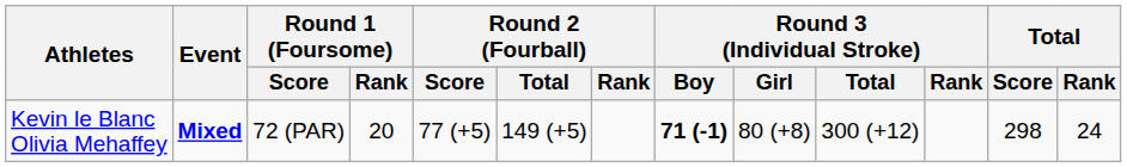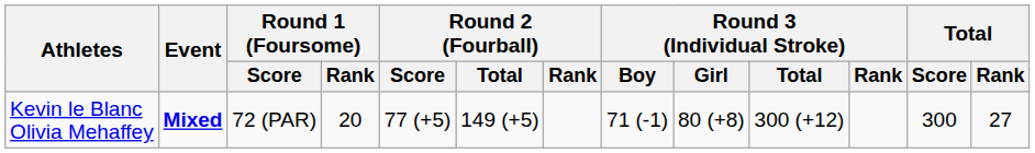 <table class="wikitable" style="font-size:90%">
 <tr>
 <th rowspan="2">Athletes</th>
 <th rowspan="2">Event</th>
 <th colspan="2">Round 1<br>(Foursome)</th>
 <th colspan="3">Round 2<br>(Fourball)</th>
 <th colspan="4">Round 3<br>(Individual Stroke)</th>
 <th colspan="2">Total</th>
 </tr>
 <tr style="font-size:95%">
 <th>Score</th>
 <th>Rank</th>
 <th>Score</th>
 <th>Total</th>
 <th>Rank</th>
 <th>Boy</th>
 <th>Girl</th>
 <th>Total</th>
 <th>Rank</th>
 <th>Score</th>
 <th>Rank</th>
 </tr>
 <tr align=center>
 <td align=left><a href='#'>Kevin le Blanc</a><br><a href='#'>Olivia Mehaffey</a></td>
 <td align=left><strong><a href='#'>Mixed</a></strong></td>
 <td>72 (PAR)</td>
 <td>20</td>
 <td>77 (+5)</td>
 <td>149 (+5)</td>
 <td></td>
-<td><strong>71 (-1)</strong></td>
+<td>71 (-1)</td>
 <td>80 (+8)</td>
 <td>300 (+12)</td>
 <td></td>
-<td>298</td>
-<td>24</td>
+<td>300</td>
+<td>27</td>
 </tr>
 </table>
